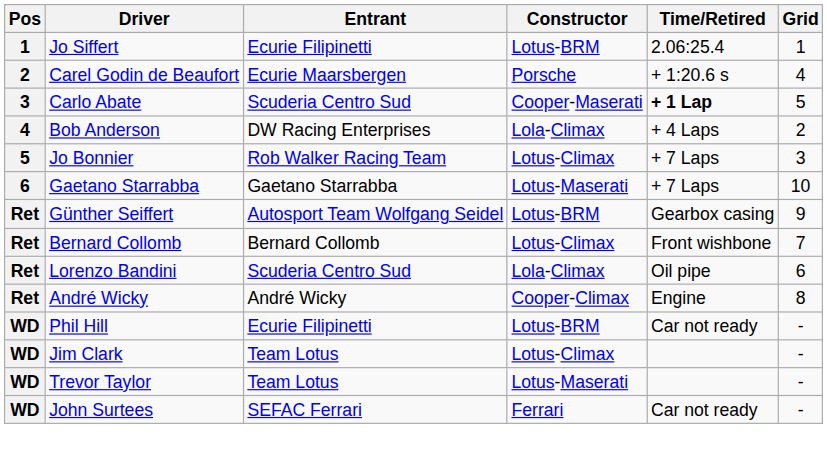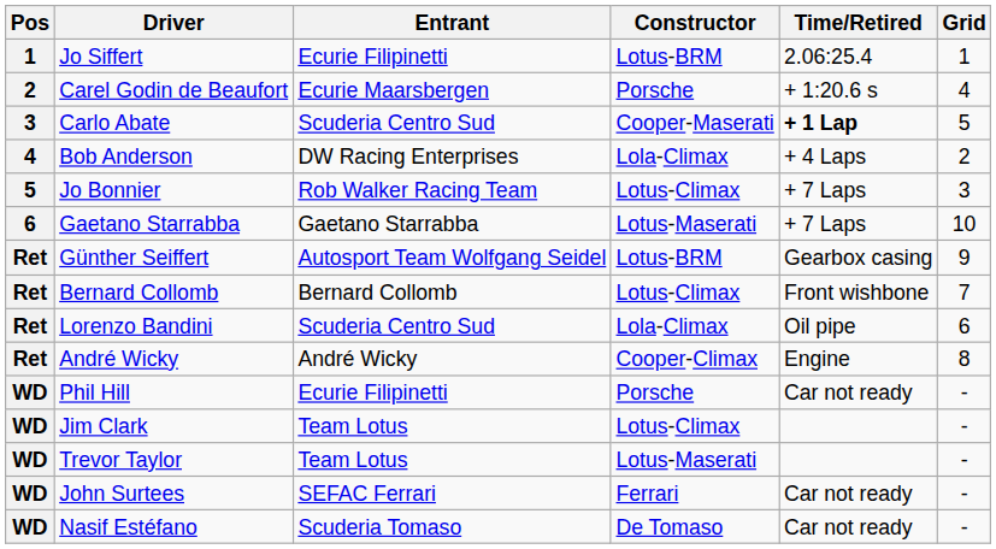 <table class="wikitable" style="font-size: 95%;">
 <tr>
 <th>Pos</th>
 <th>Driver</th>
 <th>Entrant</th>
 <th>Constructor</th>
 <th>Time/Retired</th>
 <th>Grid</th>
 </tr>
 <tr>
 <th>1</th>
 <td> <a href='#'>Jo Siffert</a></td>
 <td><a href='#'>Ecurie Filipinetti</a></td>
 <td><a href='#'>Lotus</a>-<a href='#'>BRM</a></td>
 <td>2.06:25.4</td>
 <td style="text-align:center">1</td>
 </tr>
 <tr>
 <th>2</th>
 <td> <a href='#'>Carel Godin de Beaufort</a></td>
 <td><a href='#'>Ecurie Maarsbergen</a></td>
 <td><a href='#'>Porsche</a></td>
 <td>+ 1:20.6 s</td>
 <td style="text-align:center">4</td>
 </tr>
 <tr>
 <th>3</th>
 <td> <a href='#'>Carlo Abate</a></td>
 <td><a href='#'>Scuderia Centro Sud</a></td>
 <td><a href='#'>Cooper</a>-<a href='#'>Maserati</a></td>
 <td><strong>+ 1 Lap</strong></td>
 <td style="text-align:center">5</td>
 </tr>
 <tr>
 <th>4</th>
 <td> <a href='#'>Bob Anderson</a></td>
 <td>DW Racing Enterprises</td>
 <td><a href='#'>Lola</a>-<a href='#'>Climax</a></td>
 <td>+ 4 Laps</td>
 <td style="text-align:center">2</td>
 </tr>
 <tr>
 <th>5</th>
 <td> <a href='#'>Jo Bonnier</a></td>
 <td><a href='#'>Rob Walker Racing Team</a></td>
 <td><a href='#'>Lotus</a>-<a href='#'>Climax</a></td>
 <td>+ 7 Laps</td>
 <td style="text-align:center">3</td>
 </tr>
 <tr>
 <th>6</th>
 <td> <a href='#'>Gaetano Starrabba</a></td>
 <td>Gaetano Starrabba</td>
 <td><a href='#'>Lotus</a>-<a href='#'>Maserati</a></td>
 <td>+ 7 Laps</td>
 <td style="text-align:center">10</td>
 </tr>
 <tr>
 <th>Ret</th>
 <td> <a href='#'>Günther Seiffert</a></td>
 <td><a href='#'>Autosport Team Wolfgang Seidel</a></td>
 <td><a href='#'>Lotus</a>-<a href='#'>BRM</a></td>
 <td>Gearbox casing</td>
 <td style="text-align:center">9</td>
 </tr>
 <tr>
 <th>Ret</th>
 <td> <a href='#'>Bernard Collomb</a></td>
 <td>Bernard Collomb</td>
 <td><a href='#'>Lotus</a>-<a href='#'>Climax</a></td>
 <td>Front wishbone</td>
 <td style="text-align:center">7</td>
 </tr>
 <tr>
 <th>Ret</th>
 <td> <a href='#'>Lorenzo Bandini</a></td>
 <td><a href='#'>Scuderia Centro Sud</a></td>
 <td><a href='#'>Lola</a>-<a href='#'>Climax</a></td>
 <td>Oil pipe</td>
 <td style="text-align:center">6</td>
 </tr>
 <tr>
 <th>Ret</th>
 <td> <a href='#'>André Wicky</a></td>
 <td>André Wicky</td>
 <td><a href='#'>Cooper</a>-<a href='#'>Climax</a></td>
 <td>Engine</td>
 <td style="text-align:center">8</td>
 </tr>
 <tr>
 <th>WD</th>
 <td> <a href='#'>Phil Hill</a></td>
 <td><a href='#'>Ecurie Filipinetti</a></td>
-<td><a href='#'>Lotus</a>-<a href='#'>BRM</a></td>
+<td><a href='#'>Porsche</a></td>
 <td>Car not ready</td>
 <td style="text-align:center">-</td>
 </tr>
 <tr>
 <th>WD</th>
 <td> <a href='#'>Jim Clark</a></td>
 <td><a href='#'>Team Lotus</a></td>
 <td><a href='#'>Lotus</a>-<a href='#'>Climax</a></td>
 <td></td>
 <td style="text-align:center">-</td>
 </tr>
 <tr>
 <th>WD</th>
 <td> <a href='#'>Trevor Taylor</a></td>
 <td><a href='#'>Team Lotus</a></td>
 <td><a href='#'>Lotus</a>-<a href='#'>Maserati</a></td>
 <td></td>
 <td style="text-align:center">-</td>
 </tr>
 <tr>
 <th>WD</th>
 <td> <a href='#'>John Surtees</a></td>
 <td><a href='#'>SEFAC Ferrari</a></td>
 <td><a href='#'>Ferrari</a></td>
 <td>Car not ready</td>
 <td style="text-align:center">-</td>
 </tr>
+<tr>
+<th>WD</th>
+<td> <a href='#'>Nasif Estéfano</a></td>
+<td><a href='#'>Scuderia Tomaso</a></td>
+<td><a href='#'>De Tomaso</a></td>
+<td>Car not ready</td>
+<td style="text-align:center">-</td>
+</tr>
 </table>
